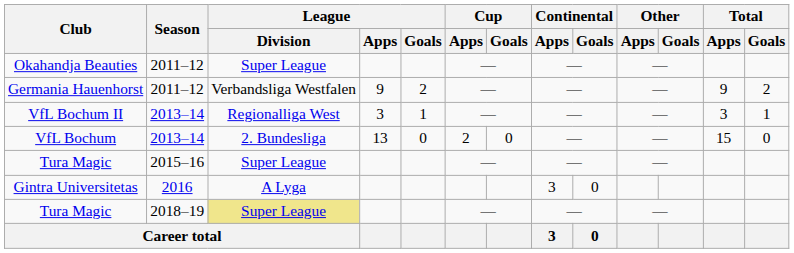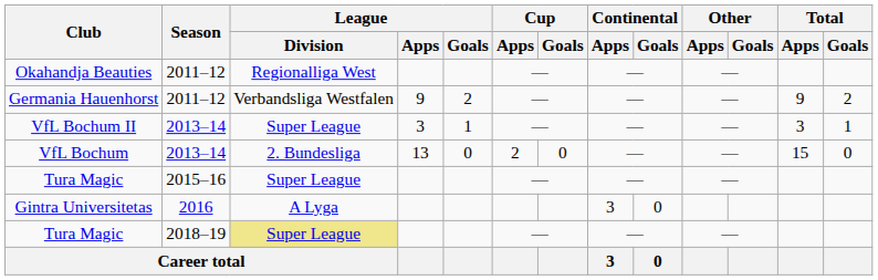 <table class="wikitable" style="text-align: center">
 <tr>
 <th rowspan="2">Club</th>
 <th rowspan="2">Season</th>
 <th colspan="3">League</th>
 <th colspan="2">Cup</th>
 <th colspan="2">Continental</th>
 <th colspan="2">Other</th>
 <th colspan="2">Total</th>
 </tr>
 <tr>
 <th>Division</th>
 <th>Apps</th>
 <th>Goals</th>
 <th>Apps</th>
 <th>Goals</th>
 <th>Apps</th>
 <th>Goals</th>
 <th>Apps</th>
 <th>Goals</th>
 <th>Apps</th>
 <th>Goals</th>
 </tr>
 <tr>
 <td><a href='#'>Okahandja Beauties</a></td>
 <td>2011–12</td>
-<td><a href='#'>Super League</a></td>
+<td><a href='#'>Regionalliga West</a></td>
 <td></td>
 <td></td>
 <td colspan="2">—</td>
 <td colspan="2">—</td>
 <td colspan="2">—</td>
 <td></td>
 <td></td>
 </tr>
 <tr>
 <td><a href='#'>Germania Hauenhorst</a></td>
 <td>2011–12</td>
 <td>Verbandsliga Westfalen</td>
 <td>9</td>
 <td>2</td>
 <td colspan="2">—</td>
 <td colspan="2">—</td>
 <td colspan="2">—</td>
 <td>9</td>
 <td>2</td>
 </tr>
 <tr>
 <td><a href='#'>VfL Bochum II</a></td>
 <td><a href='#'>2013–14</a></td>
-<td><a href='#'>Regionalliga West</a></td>
+<td><a href='#'>Super League</a></td>
 <td>3</td>
 <td>1</td>
 <td colspan="2">—</td>
 <td colspan="2">—</td>
 <td colspan="2">—</td>
 <td>3</td>
 <td>1</td>
 </tr>
 <tr>
 <td><a href='#'>VfL Bochum</a></td>
 <td><a href='#'>2013–14</a></td>
 <td><a href='#'>2. Bundesliga</a></td>
 <td>13</td>
 <td>0</td>
 <td>2</td>
 <td>0</td>
 <td colspan="2">—</td>
 <td colspan="2">—</td>
 <td>15</td>
 <td>0</td>
 </tr>
 <tr>
 <td><a href='#'>Tura Magic</a></td>
 <td>2015–16</td>
 <td><a href='#'>Super League</a></td>
 <td></td>
 <td></td>
 <td colspan="2">—</td>
 <td colspan="2">—</td>
 <td colspan="2">—</td>
 <td></td>
 <td></td>
 </tr>
 <tr>
 <td><a href='#'>Gintra Universitetas</a></td>
 <td><a href='#'>2016</a></td>
 <td><a href='#'>A Lyga</a></td>
 <td></td>
 <td></td>
 <td></td>
 <td></td>
 <td>3</td>
 <td>0</td>
 <td></td>
 <td></td>
 <td></td>
 <td></td>
 </tr>
 <tr>
 <td><a href='#'>Tura Magic</a></td>
 <td>2018–19</td>
 <td style="background: khaki;"><a href='#'>Super League</a></td>
 <td></td>
 <td></td>
 <td colspan="2">—</td>
 <td colspan="2">—</td>
 <td colspan="2">—</td>
 <td></td>
 <td></td>
 </tr>
 <tr>
 <th colspan=3>Career total</th>
 <th></th>
 <th></th>
 <th></th>
 <th></th>
 <th>3</th>
 <th>0</th>
 <th></th>
 <th></th>
 <th></th>
 <th></th>
 </tr>
 </table>
